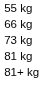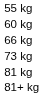 <table>
 <tr>
 <td>55 kg</td>
+<td></td>
+<td></td>
+<td></td>
+</tr>
+<tr>
+<td>60 kg</td>
 <td></td>
 <td></td>
 <td></td>
 </tr>
 <tr>
 <td rowspan=2>66 kg</td>
 <td rowspan=2></td>
 <td rowspan=2></td>
 <td></td>
 </tr>
 <tr>
 <td></td>
 </tr>
 <tr>
 <td>73 kg</td>
 <td></td>
 <td></td>
 <td></td>
 </tr>
 <tr>
 <td>81 kg</td>
 <td></td>
 <td></td>
 <td></td>
 </tr>
 <tr>
 <td>81+ kg</td>
 <td></td>
 <td></td>
 <td></td>
 </tr>
 </table>
